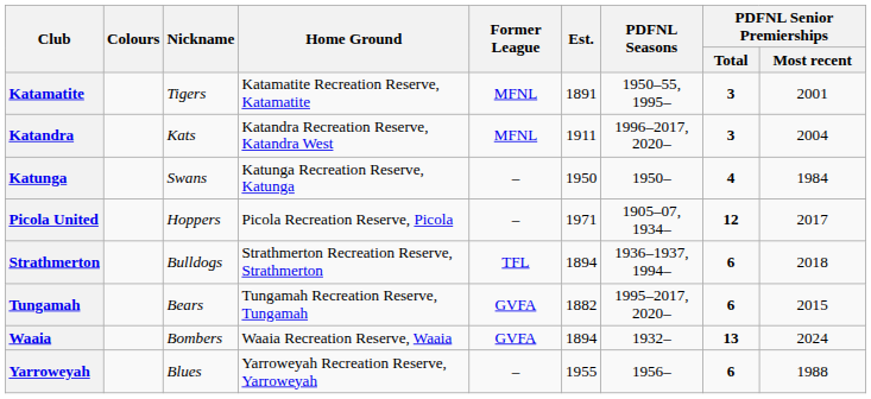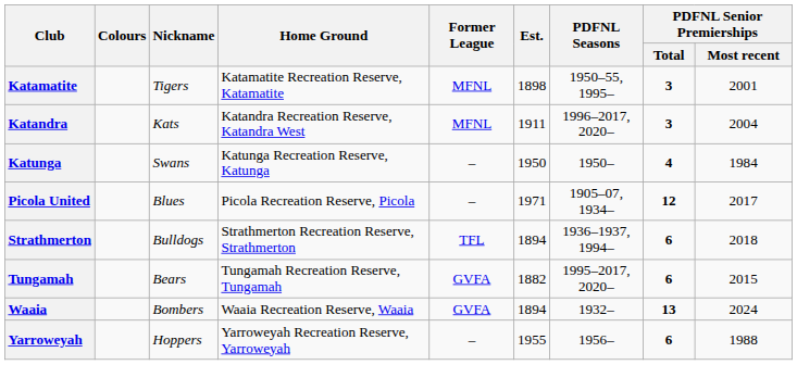 <table class="wikitable sortable mw-collapsible mw-collapsed" style="text-align:center; width:100%">
 <tr>
 <th rowspan="2">Club</th>
 <th rowspan="2">Colours</th>
 <th rowspan="2">Nickname</th>
 <th rowspan="2">Home Ground</th>
 <th rowspan="2">Former League</th>
 <th rowspan="2">Est.</th>
 <th rowspan="2">PDFNL Seasons</th>
 <th colspan="2">PDFNL Senior Premierships</th>
 </tr>
 <tr>
 <th>Total</th>
 <th>Most recent</th>
 </tr>
 <tr>
 <th style="text-align:left"><a href='#'>Katamatite</a></th>
 <td></td>
 <td align="left"><em>Tigers</em></td>
 <td align="left">Katamatite Recreation Reserve, <a href='#'>Katamatite</a></td>
 <td align="center"><a href='#'>MFNL</a></td>
-<td align="center">1891</td>
+<td align="center">1898</td>
 <td align="center">1950–55, 1995–</td>
 <td align="center"><strong>3</strong></td>
 <td>2001</td>
 </tr>
 <tr>
 <th style="text-align:left"><a href='#'>Katandra</a></th>
 <td></td>
 <td align="left"><em>Kats</em></td>
 <td align="left">Katandra Recreation Reserve, <a href='#'>Katandra West</a></td>
 <td align="center"><a href='#'>MFNL</a></td>
 <td align="center">1911</td>
 <td align="center">1996–2017, 2020–</td>
 <td align="center"><strong>3</strong></td>
 <td>2004</td>
 </tr>
 <tr>
 <th style="text-align:left"><a href='#'>Katunga</a></th>
 <td></td>
 <td align="left"><em>Swans</em></td>
 <td align="left">Katunga Recreation Reserve, <a href='#'>Katunga</a></td>
 <td align="center">–</td>
 <td align="center">1950</td>
 <td align="center">1950–</td>
 <td align="center"><strong>4</strong></td>
 <td>1984</td>
 </tr>
 <tr>
 <th style="text-align:left"><a href='#'>Picola United</a></th>
 <td></td>
-<td align="left"><em>Hoppers</em></td>
+<td align="left"><em>Blues</em></td>
 <td align="left">Picola Recreation Reserve, <a href='#'>Picola</a></td>
 <td align="center">–</td>
 <td align="center">1971</td>
 <td align="center">1905–07, 1934–</td>
 <td align="center"><strong>12</strong></td>
 <td>2017</td>
 </tr>
 <tr>
 <th style="text-align:left"><a href='#'>Strathmerton</a></th>
 <td></td>
 <td align="left"><em>Bulldogs</em></td>
 <td align="left">Strathmerton Recreation Reserve, <a href='#'>Strathmerton</a></td>
 <td align="center"><a href='#'>TFL</a></td>
 <td align="center">1894</td>
 <td align="center">1936–1937, 1994–</td>
 <td align="center"><strong>6</strong></td>
 <td>2018</td>
 </tr>
 <tr>
 <th style="text-align:left"><a href='#'>Tungamah</a></th>
 <td></td>
 <td align="left"><em>Bears</em></td>
 <td align="left">Tungamah Recreation Reserve, <a href='#'>Tungamah</a></td>
 <td align="center"><a href='#'>GVFA</a></td>
 <td align="center">1882</td>
 <td align="center">1995–2017, 2020–</td>
 <td align="center"><strong>6</strong></td>
 <td>2015</td>
 </tr>
 <tr>
 <th style="text-align:left"><a href='#'>Waaia</a></th>
 <td></td>
 <td align="left"><em>Bombers</em></td>
 <td align="left">Waaia Recreation Reserve, <a href='#'>Waaia</a></td>
 <td align="center"><a href='#'>GVFA</a></td>
 <td align="center">1894</td>
 <td align="center">1932–</td>
 <td align="center"><strong>13</strong></td>
 <td>2024</td>
 </tr>
 <tr>
 <th style="text-align:left"><a href='#'>Yarroweyah</a></th>
 <td></td>
-<td align="left"><em>Blues</em></td>
+<td align="left"><em>Hoppers</em></td>
 <td align="left">Yarroweyah Recreation Reserve, <a href='#'>Yarroweyah</a></td>
 <td align="center">–</td>
 <td align="center">1955</td>
 <td align="center">1956–</td>
 <td align="center"><strong>6</strong></td>
 <td>1988</td>
 </tr>
 </table>
